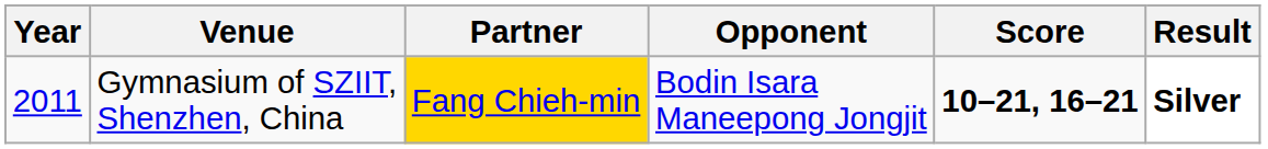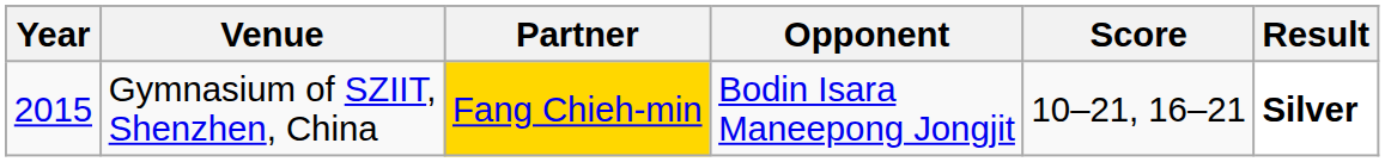 <table class="sortable wikitable" style="font-size: 95%;">
 <tr>
 <th>Year</th>
 <th>Venue</th>
 <th>Partner</th>
 <th>Opponent</th>
 <th>Score</th>
 <th>Result</th>
 </tr>
 <tr>
-<td align="center"><a href='#'>2011</a></td>
+<td align="center"><a href='#'>2015</a></td>
 <td align="left">Gymnasium of <a href='#'>SZIIT</a>,<br><a href='#'>Shenzhen</a>, China</td>
 <td align="left" style="background: gold;"> <a href='#'>Fang Chieh-min</a></td>
 <td align="left"> <a href='#'>Bodin Isara</a><br> <a href='#'>Maneepong Jongjit</a></td>
-<td align="left"><strong>10–21, 16–21</strong></td>
+<td align="left">10–21, 16–21</td>
 <td style="text-align:left; background:white"> <strong>Silver</strong></td>
 </tr>
 </table>
